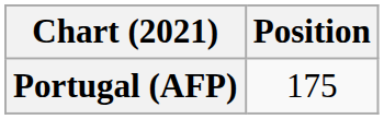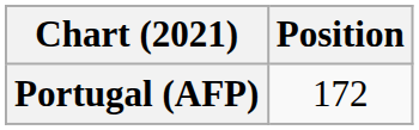 <table class="wikitable plainrowheaders" style="text-align:center">
 <tr>
 <th>Chart (2021)</th>
 <th>Position</th>
 </tr>
 <tr>
 <th scope="row">Portugal (AFP)</th>
-<td>175</td>
+<td>172</td>
 </tr>
 </table>
